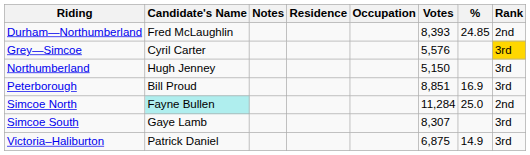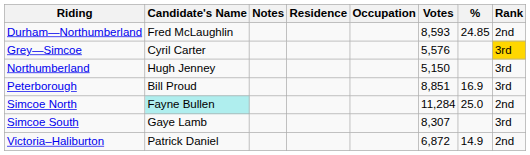 <table class="wikitable sortable">
 <tr>
 <th>Riding<br></th>
 <th>Candidate's Name</th>
 <th>Notes</th>
 <th>Residence</th>
 <th>Occupation</th>
 <th>Votes</th>
 <th>%</th>
 <th>Rank</th>
 </tr>
 <tr>
 <td><a href='#'>Durham—Northumberland</a></td>
 <td>Fred McLaughlin</td>
 <td></td>
 <td></td>
 <td></td>
-<td>8,393</td>
+<td>8,593</td>
 <td>24.85</td>
 <td>2nd</td>
 </tr>
 <tr>
 <td><a href='#'>Grey—Simcoe</a></td>
 <td>Cyril Carter</td>
 <td></td>
 <td></td>
 <td></td>
 <td>5,576</td>
 <td></td>
 <td style="background: gold;">3rd</td>
 </tr>
 <tr>
 <td><a href='#'>Northumberland</a></td>
 <td>Hugh Jenney</td>
 <td></td>
 <td></td>
 <td></td>
 <td>5,150</td>
 <td></td>
 <td>3rd</td>
 </tr>
 <tr>
 <td><a href='#'>Peterborough</a></td>
 <td>Bill Proud</td>
 <td></td>
 <td></td>
 <td></td>
 <td>8,851</td>
 <td>16.9</td>
 <td>3rd</td>
 </tr>
 <tr>
 <td><a href='#'>Simcoe North</a></td>
 <td style="background: paleturquoise;">Fayne Bullen</td>
 <td></td>
 <td></td>
 <td></td>
 <td>11,284</td>
 <td>25.0</td>
 <td>2nd</td>
 </tr>
 <tr>
 <td><a href='#'>Simcoe South</a></td>
 <td>Gaye Lamb</td>
 <td></td>
 <td></td>
 <td></td>
 <td>8,307</td>
 <td></td>
 <td>3rd</td>
 </tr>
 <tr>
 <td><a href='#'>Victoria–Haliburton</a></td>
 <td>Patrick Daniel</td>
 <td></td>
 <td></td>
 <td></td>
-<td>6,875</td>
+<td>6,872</td>
 <td>14.9</td>
-<td>3rd</td>
+<td>2nd</td>
 </tr>
 </table>
